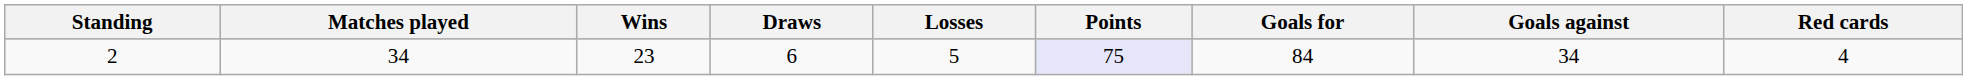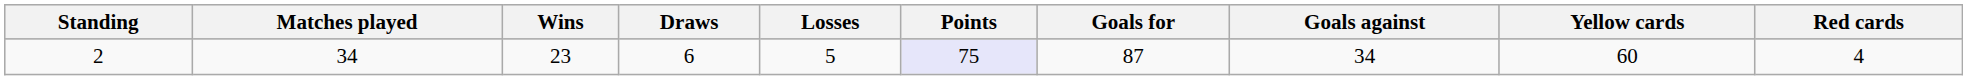 <table class="wikitable" style="width:100%; font-size:85%;">
 <tr>
 <th align=center>Standing</th>
 <th align=center>Matches played</th>
 <th align=center>Wins</th>
 <th align=center>Draws</th>
 <th align=center>Losses</th>
 <th align=center>Points</th>
 <th align=center>Goals for<br></th>
 <th align=center>Goals against<br></th>
+<th align=center>Yellow cards<br></th>
 <th align=center>Red cards<br> </th>
 </tr>
 <tr>
 <td align=center>2</td>
 <td align=center>34</td>
 <td align=center>23</td>
 <td align=center>6</td>
 <td align=center>5</td>
 <td align=center style="background: lavender;">75</td>
-<td align=center>84</td>
+<td align=center>87</td>
 <td align=center>34</td>
+<td align=center>60</td>
 <td align=center>4</td>
 </tr>
 </table>
